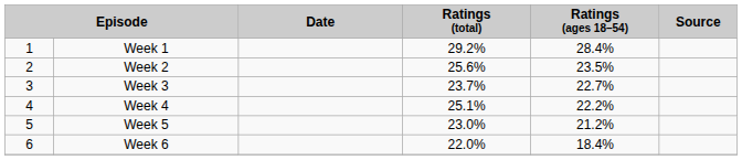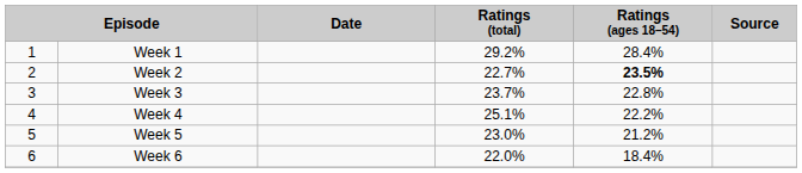 <table class="wikitable" style="text-align:center; background:#f9f9f9; line-height:16px;" width="70%">
 <tr>
 <th style="background:#ccc; color:#yyy;" width="20%" colspan="2">Episode</th>
 <th style="background:#ccc; color:#yyy;" width="14%">Date</th>
 <th style="background:#ccc; color:#yyy;" width="11%">Ratings<br><small>(total)</small></th>
 <th style="background:#ccc; color:#yyy;" width="11%">Ratings<br><small>(ages 18–54)</small></th>
 <th style="background:#ccc; color:#yyy;" width="6%">Source</th>
 </tr>
 <tr>
 <td>1</td>
 <td>Week 1</td>
 <td></td>
 <td>29.2%</td>
 <td>28.4%</td>
 <td></td>
 </tr>
 <tr>
 <td>2</td>
 <td>Week 2</td>
 <td></td>
-<td>25.6%</td>
-<td>23.5%</td>
+<td>22.7%</td>
+<td><strong>23.5%</strong></td>
 <td></td>
 </tr>
 <tr>
 <td>3</td>
 <td>Week 3</td>
 <td></td>
 <td>23.7%</td>
-<td>22.7%</td>
+<td>22.8%</td>
 <td></td>
 </tr>
 <tr>
 <td>4</td>
 <td>Week 4</td>
 <td></td>
 <td>25.1%</td>
 <td>22.2%</td>
 <td></td>
 </tr>
 <tr>
 <td>5</td>
 <td>Week 5</td>
 <td></td>
 <td>23.0%</td>
 <td>21.2%</td>
 <td></td>
 </tr>
 <tr>
 <td>6</td>
 <td>Week 6</td>
 <td></td>
 <td>22.0%</td>
 <td>18.4%</td>
 <td></td>
 </tr>
 <tr>
 </tr>
 </table>
